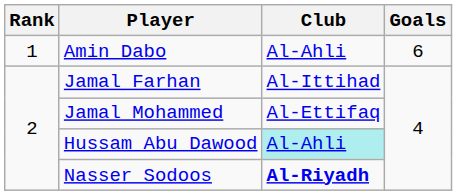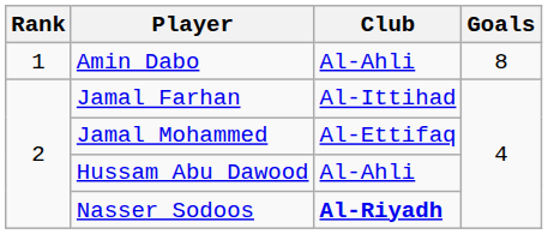 <table class="wikitable sortable" style="text-align:center">
 <tr>
 <th>Rank</th>
 <th>Player</th>
 <th>Club</th>
 <th>Goals</th>
 </tr>
 <tr>
 <td>1</td>
 <td align="left"><strong></strong> <a href='#'>Amin Dabo</a></td>
 <td align="left"><a href='#'>Al-Ahli</a></td>
-<td>6</td>
+<td>8</td>
 </tr>
 <tr>
 <td rowspan=4>2</td>
 <td align="left"><strong></strong> <a href='#'>Jamal Farhan</a></td>
 <td align="left"><a href='#'>Al-Ittihad</a></td>
 <td rowspan=4>4</td>
 </tr>
 <tr>
 <td align="left"><strong></strong> <a href='#'>Jamal Mohammed</a></td>
 <td align="left"><a href='#'>Al-Ettifaq</a></td>
 </tr>
 <tr>
 <td align="left"><strong></strong> <a href='#'>Hussam Abu Dawood</a></td>
-<td align="left" style="background: paleturquoise;"><a href='#'>Al-Ahli</a></td>
+<td align="left"><a href='#'>Al-Ahli</a></td>
 </tr>
 <tr>
 <td align="left"><strong></strong> <a href='#'>Nasser Sodoos</a></td>
 <td align="left"><strong><a href='#'>Al-Riyadh</a></strong></td>
 </tr>
 </table>
